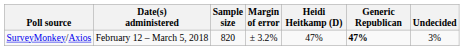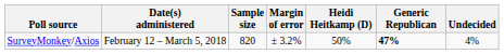 <table class="wikitable">
 <tr valign=bottom>
 <th>Poll source</th>
 <th>Date(s)<br>administered</th>
 <th>Sample<br>size</th>
 <th>Margin<br>of error</th>
 <th style="width:100px;">Heidi<br>Heitkamp (D)</th>
 <th style="width:100px;">Generic<br>Republican</th>
 <th>Undecided</th>
 </tr>
 <tr>
 <td><a href='#'>SurveyMonkey</a>/<a href='#'>Axios</a></td>
 <td align=center>February 12 – March 5, 2018</td>
 <td align=center>820</td>
 <td align=center>± 3.2%</td>
-<td align=center>47%</td>
+<td align=center>50%</td>
 <td><strong>47%</strong></td>
-<td align=center>3%</td>
+<td align=center>4%</td>
 </tr>
 </table>
